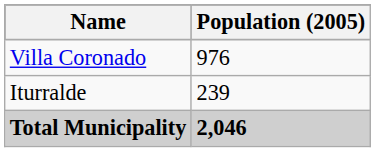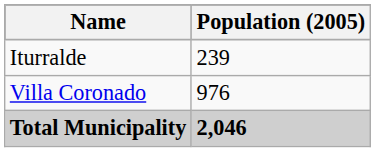 <table class="wikitable">
 <tr style="background:#000000; color:black;">
 <th><strong>Name</strong></th>
 <th><strong>Population (2005)</strong></th>
 </tr>
 <tr>
+<td>Iturralde</td>
+<td>239</td>
+</tr>
+<tr>
 <td><a href='#'>Villa Coronado</a></td>
 <td>976</td>
-</tr>
-<tr>
-<td>Iturralde</td>
-<td>239</td>
 </tr>
 <tr style="background:#CFCFCF;">
 <td><strong>Total Municipality</strong></td>
 <td><strong>2,046</strong></td>
 </tr>
 </table>
